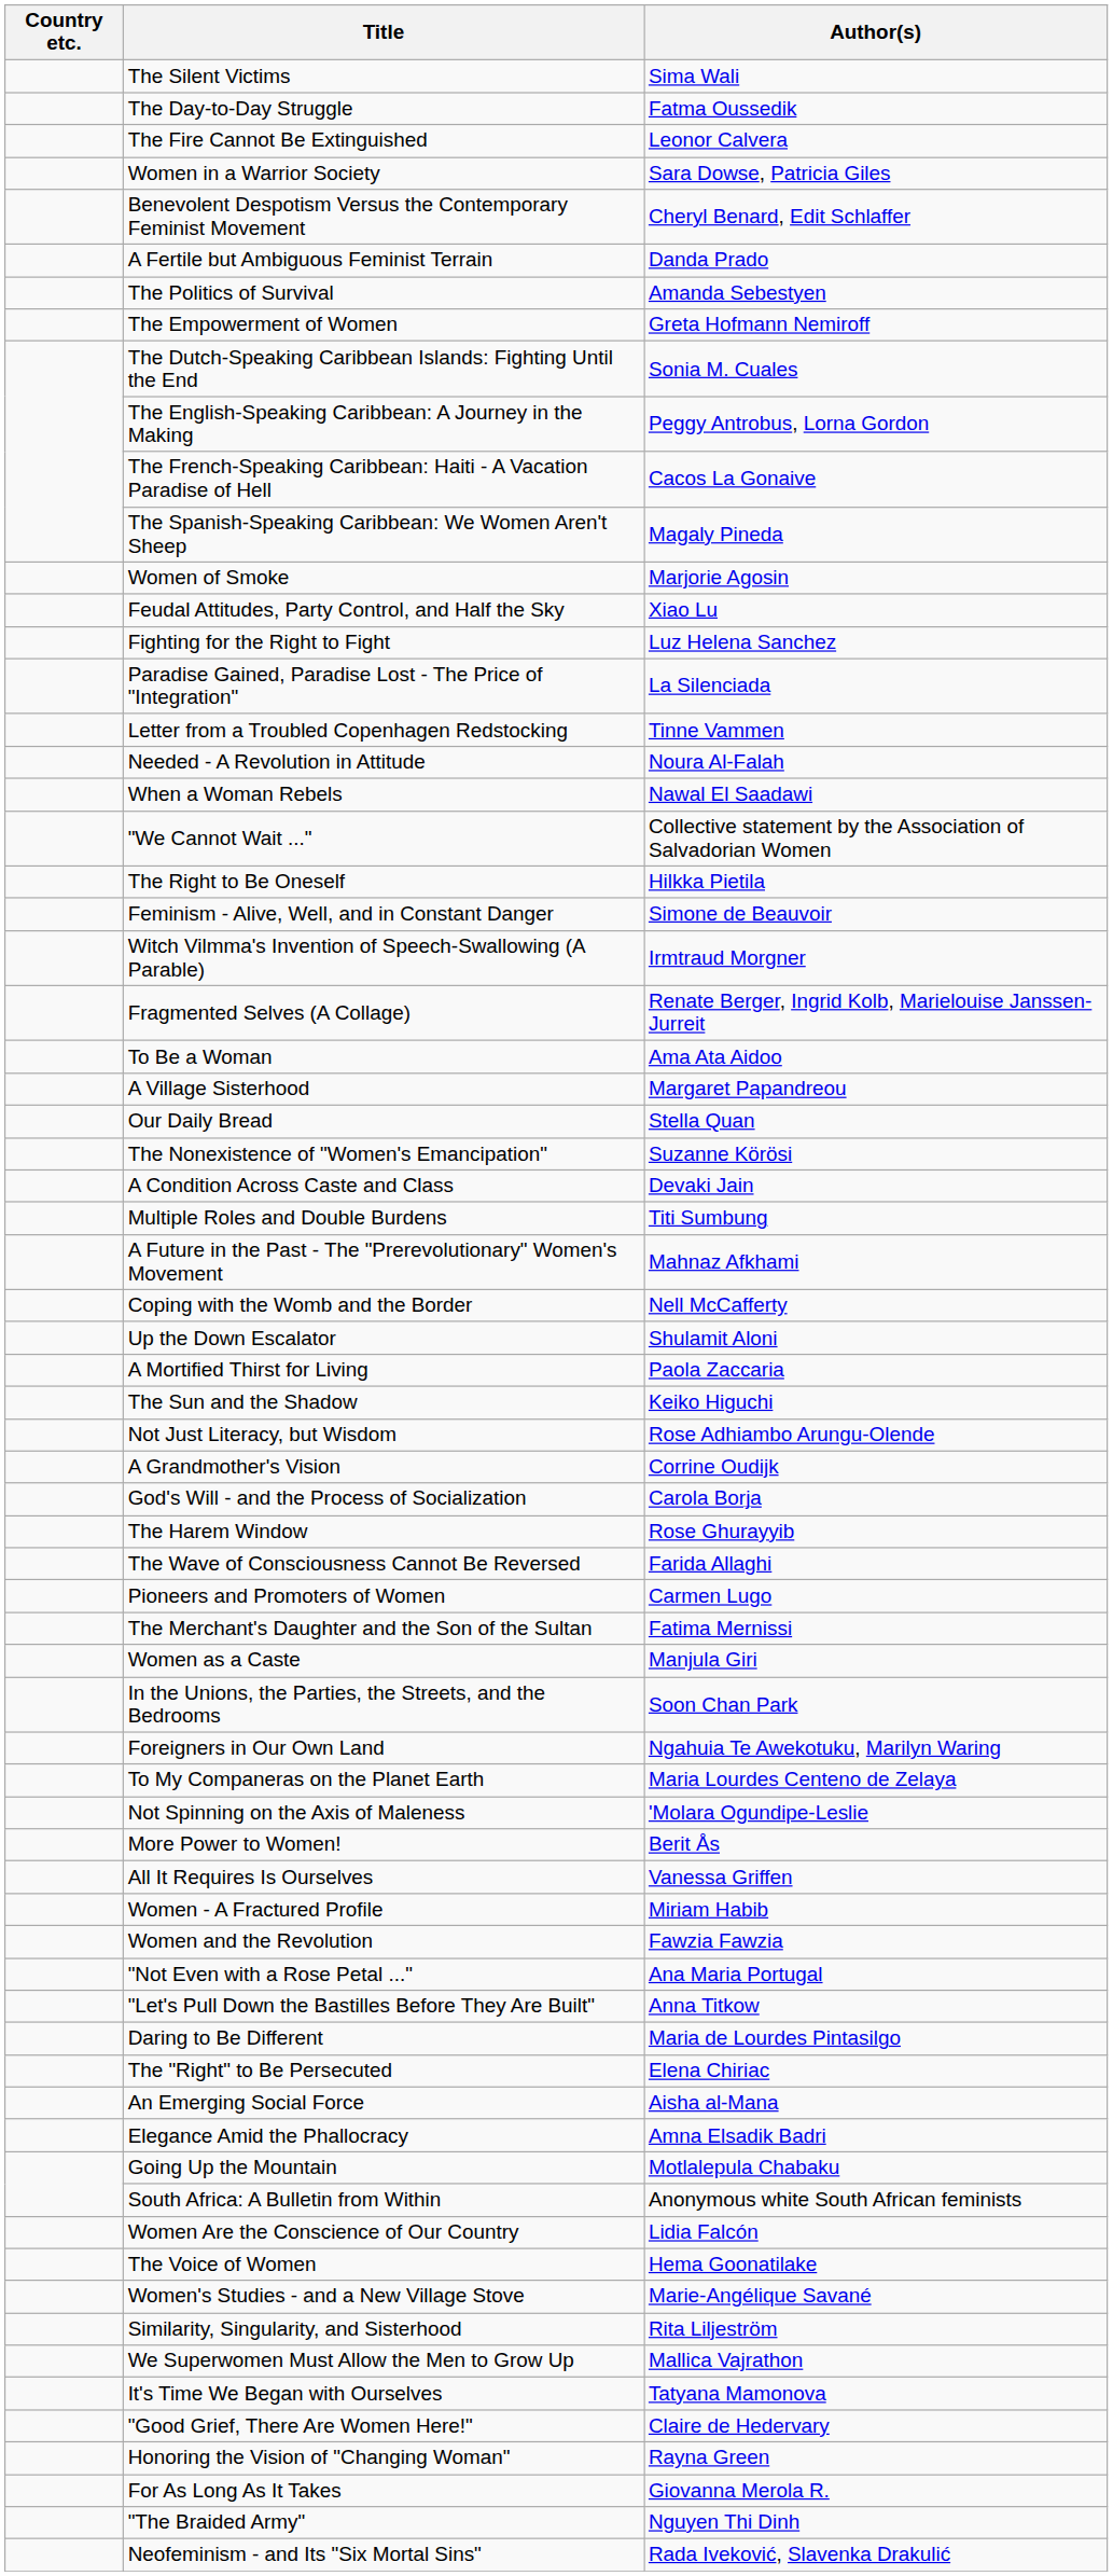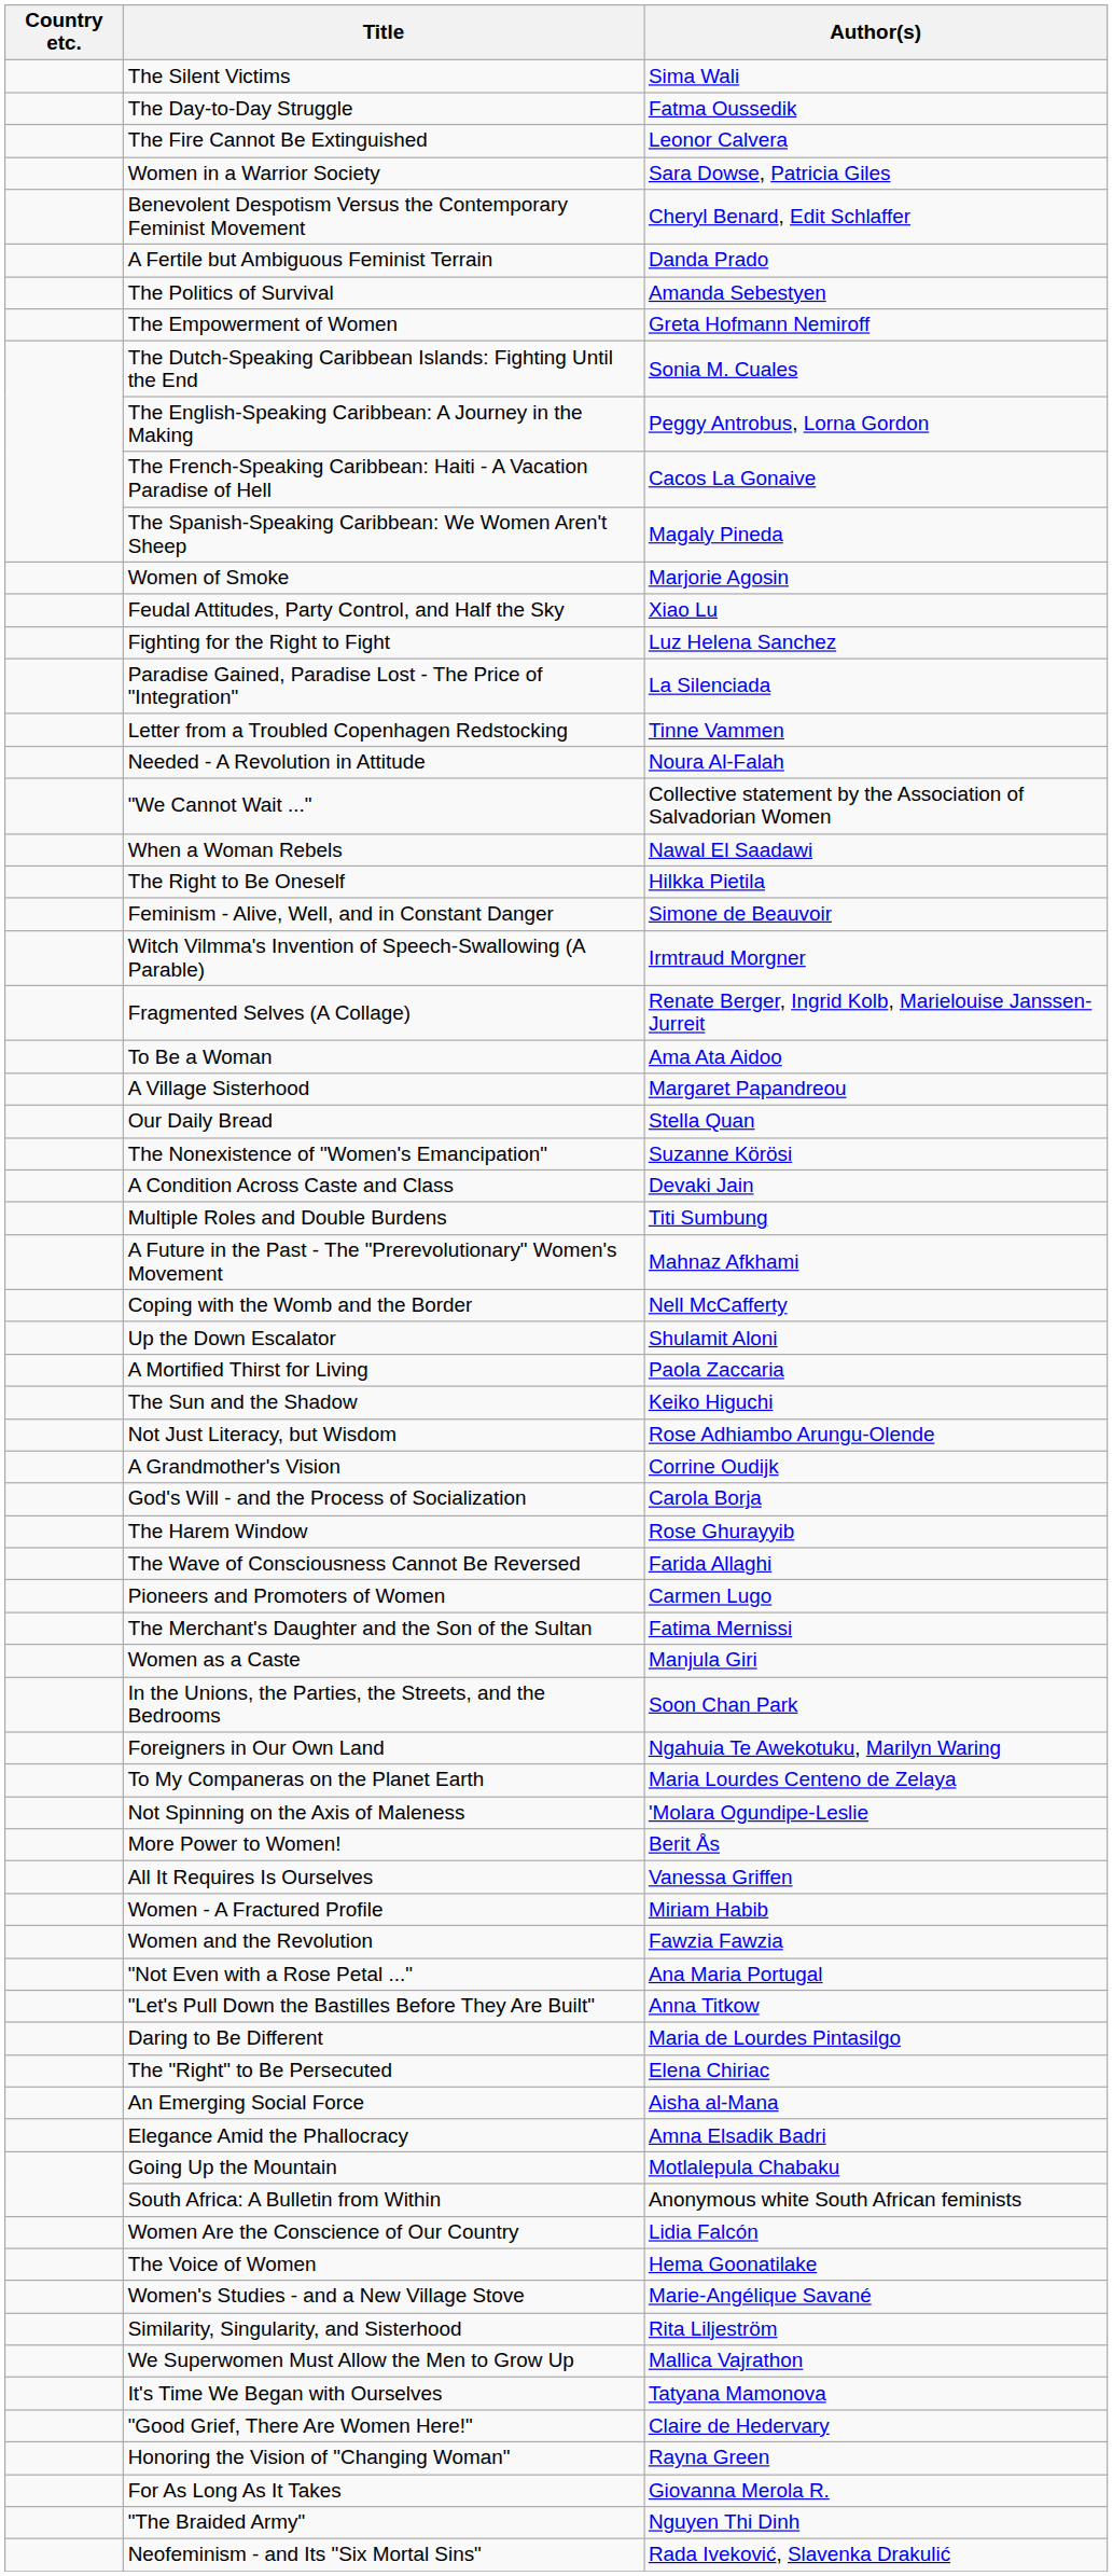 <table class="wikitable">
 <tr>
 <th>Country etc.</th>
 <th>Title</th>
 <th>Author(s)</th>
 </tr>
 <tr>
 <td></td>
 <td>The Silent Victims</td>
 <td><a href='#'>Sima Wali</a></td>
 </tr>
 <tr>
 <td></td>
 <td>The Day-to-Day Struggle</td>
 <td><a href='#'>Fatma Oussedik</a></td>
 </tr>
 <tr>
 <td></td>
 <td>The Fire Cannot Be Extinguished</td>
 <td><a href='#'>Leonor Calvera</a></td>
 </tr>
 <tr>
 <td></td>
 <td>Women in a Warrior Society</td>
 <td><a href='#'>Sara Dowse</a>, <a href='#'>Patricia Giles</a></td>
 </tr>
 <tr>
 <td></td>
 <td>Benevolent Despotism Versus the Contemporary Feminist Movement</td>
 <td><a href='#'>Cheryl Benard</a>, <a href='#'>Edit Schlaffer</a></td>
 </tr>
 <tr>
 <td></td>
 <td>A Fertile but Ambiguous Feminist Terrain</td>
 <td><a href='#'>Danda Prado</a></td>
 </tr>
 <tr>
 <td></td>
 <td>The Politics of Survival</td>
 <td><a href='#'>Amanda Sebestyen</a></td>
 </tr>
 <tr>
 <td></td>
 <td>The Empowerment of Women</td>
 <td><a href='#'>Greta Hofmann Nemiroff</a></td>
 </tr>
 <tr>
 <td rowspan="4"></td>
 <td>The Dutch-Speaking Caribbean Islands: Fighting Until the End</td>
 <td><a href='#'>Sonia M. Cuales</a></td>
 </tr>
 <tr>
 <td>The English-Speaking Caribbean: A Journey in the Making</td>
 <td><a href='#'>Peggy Antrobus</a>, <a href='#'>Lorna Gordon</a></td>
 </tr>
 <tr>
 <td>The French-Speaking Caribbean: Haiti - A Vacation Paradise of Hell</td>
 <td><a href='#'>Cacos La Gonaive</a></td>
 </tr>
 <tr>
 <td>The Spanish-Speaking Caribbean: We Women Aren't Sheep</td>
 <td><a href='#'>Magaly Pineda</a></td>
 </tr>
 <tr>
 <td></td>
 <td>Women of Smoke</td>
 <td><a href='#'>Marjorie Agosin</a></td>
 </tr>
 <tr>
 <td></td>
 <td>Feudal Attitudes, Party Control, and Half the Sky</td>
 <td><a href='#'>Xiao Lu</a></td>
 </tr>
 <tr>
 <td></td>
 <td>Fighting for the Right to Fight</td>
 <td><a href='#'>Luz Helena Sanchez</a></td>
 </tr>
 <tr>
 <td></td>
 <td>Paradise Gained, Paradise Lost - The Price of "Integration"</td>
 <td><a href='#'>La Silenciada</a></td>
 </tr>
 <tr>
 <td></td>
 <td>Letter from a Troubled Copenhagen Redstocking</td>
 <td><a href='#'>Tinne Vammen</a></td>
 </tr>
 <tr>
 <td></td>
 <td>Needed - A Revolution in Attitude</td>
 <td><a href='#'>Noura Al-Falah</a></td>
 </tr>
 <tr>
 <td></td>
-<td>When a Woman Rebels</td>
-<td><a href='#'>Nawal El Saadawi</a></td>
+<td>"We Cannot Wait ..."</td>
+<td>Collective statement by the Association of Salvadorian Women</td>
 </tr>
 <tr>
 <td></td>
-<td>"We Cannot Wait ..."</td>
-<td>Collective statement by the Association of Salvadorian Women</td>
+<td>When a Woman Rebels</td>
+<td><a href='#'>Nawal El Saadawi</a></td>
 </tr>
 <tr>
 <td></td>
 <td>The Right to Be Oneself</td>
 <td><a href='#'>Hilkka Pietila</a></td>
 </tr>
 <tr>
 <td></td>
 <td>Feminism - Alive, Well, and in Constant Danger</td>
 <td><a href='#'>Simone de Beauvoir</a></td>
 </tr>
 <tr>
 <td></td>
 <td>Witch Vilmma's Invention of Speech-Swallowing (A Parable)</td>
 <td><a href='#'>Irmtraud Morgner</a></td>
 </tr>
 <tr>
 <td></td>
 <td>Fragmented Selves (A Collage)</td>
 <td><a href='#'>Renate Berger</a>, <a href='#'>Ingrid Kolb</a>, <a href='#'>Marielouise Janssen-Jurreit</a></td>
 </tr>
 <tr>
 <td></td>
 <td>To Be a Woman</td>
 <td><a href='#'>Ama Ata Aidoo</a></td>
 </tr>
 <tr>
 <td></td>
 <td>A Village Sisterhood</td>
 <td><a href='#'>Margaret Papandreou</a></td>
 </tr>
 <tr>
 <td></td>
 <td>Our Daily Bread</td>
 <td><a href='#'>Stella Quan</a></td>
 </tr>
 <tr>
 <td></td>
 <td>The Nonexistence of "Women's Emancipation"</td>
 <td><a href='#'>Suzanne Körösi</a></td>
 </tr>
 <tr>
 <td></td>
 <td>A Condition Across Caste and Class</td>
 <td><a href='#'>Devaki Jain</a></td>
 </tr>
 <tr>
 <td></td>
 <td>Multiple Roles and Double Burdens</td>
 <td><a href='#'>Titi Sumbung</a></td>
 </tr>
 <tr>
 <td></td>
 <td>A Future in the Past - The "Prerevolutionary" Women's Movement</td>
 <td><a href='#'>Mahnaz Afkhami</a></td>
 </tr>
 <tr>
 <td></td>
 <td>Coping with the Womb and the Border</td>
 <td><a href='#'>Nell McCafferty</a></td>
 </tr>
 <tr>
 <td></td>
 <td>Up the Down Escalator</td>
 <td><a href='#'>Shulamit Aloni</a></td>
 </tr>
 <tr>
 <td></td>
 <td>A Mortified Thirst for Living</td>
 <td><a href='#'>Paola Zaccaria</a></td>
 </tr>
 <tr>
 <td></td>
 <td>The Sun and the Shadow</td>
 <td><a href='#'>Keiko Higuchi</a></td>
 </tr>
 <tr>
 <td></td>
 <td>Not Just Literacy, but Wisdom</td>
 <td><a href='#'>Rose Adhiambo Arungu-Olende</a></td>
 </tr>
 <tr>
 <td></td>
 <td>A Grandmother's Vision</td>
 <td><a href='#'>Corrine Oudijk</a></td>
 </tr>
 <tr>
 <td></td>
 <td>God's Will - and the Process of Socialization</td>
 <td><a href='#'>Carola Borja</a></td>
 </tr>
 <tr>
 <td></td>
 <td>The Harem Window</td>
 <td><a href='#'>Rose Ghurayyib</a></td>
 </tr>
 <tr>
 <td></td>
 <td>The Wave of Consciousness Cannot Be Reversed</td>
 <td><a href='#'>Farida Allaghi</a></td>
 </tr>
 <tr>
 <td></td>
 <td>Pioneers and Promoters of Women</td>
 <td><a href='#'>Carmen Lugo</a></td>
 </tr>
 <tr>
 <td></td>
 <td>The Merchant's Daughter and the Son of the Sultan</td>
 <td><a href='#'>Fatima Mernissi</a></td>
 </tr>
 <tr>
 <td></td>
 <td>Women as a Caste</td>
 <td><a href='#'>Manjula Giri</a></td>
 </tr>
 <tr>
 <td></td>
 <td>In the Unions, the Parties, the Streets, and the Bedrooms</td>
 <td><a href='#'>Soon Chan Park</a></td>
 </tr>
 <tr>
 <td></td>
 <td>Foreigners in Our Own Land</td>
 <td><a href='#'>Ngahuia Te Awekotuku</a>, <a href='#'>Marilyn Waring</a></td>
 </tr>
 <tr>
 <td></td>
 <td>To My Companeras on the Planet Earth</td>
 <td><a href='#'>Maria Lourdes Centeno de Zelaya</a></td>
 </tr>
 <tr>
 <td></td>
 <td>Not Spinning on the Axis of Maleness</td>
 <td><a href='#'>'Molara Ogundipe-Leslie</a></td>
 </tr>
 <tr>
 <td></td>
 <td>More Power to Women!</td>
 <td><a href='#'>Berit Ås</a></td>
 </tr>
 <tr>
 <td></td>
 <td>All It Requires Is Ourselves</td>
 <td><a href='#'>Vanessa Griffen</a></td>
 </tr>
 <tr>
 <td></td>
 <td>Women - A Fractured Profile</td>
 <td><a href='#'>Miriam Habib</a></td>
 </tr>
 <tr>
 <td></td>
 <td>Women and the Revolution</td>
 <td><a href='#'>Fawzia Fawzia</a></td>
 </tr>
 <tr>
 <td></td>
 <td>"Not Even with a Rose Petal ..."</td>
 <td><a href='#'>Ana Maria Portugal</a></td>
 </tr>
 <tr>
 <td></td>
 <td>"Let's Pull Down the Bastilles Before They Are Built"</td>
 <td><a href='#'>Anna Titkow</a></td>
 </tr>
 <tr>
 <td></td>
 <td>Daring to Be Different</td>
 <td><a href='#'>Maria de Lourdes Pintasilgo</a></td>
 </tr>
 <tr>
 <td></td>
 <td>The "Right" to Be Persecuted</td>
 <td><a href='#'>Elena Chiriac</a></td>
 </tr>
 <tr>
 <td></td>
 <td>An Emerging Social Force</td>
 <td><a href='#'>Aisha al-Mana</a></td>
 </tr>
 <tr>
 <td></td>
 <td>Elegance Amid the Phallocracy</td>
 <td><a href='#'>Amna Elsadik Badri</a></td>
 </tr>
 <tr>
 <td rowspan="2"></td>
 <td>Going Up the Mountain</td>
 <td><a href='#'>Motlalepula Chabaku</a></td>
 </tr>
 <tr>
 <td>South Africa: A Bulletin from Within</td>
 <td>Anonymous white South African feminists</td>
 </tr>
 <tr>
 <td></td>
 <td>Women Are the Conscience of Our Country</td>
 <td><a href='#'>Lidia Falcón</a></td>
 </tr>
 <tr>
 <td></td>
 <td>The Voice of Women</td>
 <td><a href='#'>Hema Goonatilake</a></td>
 </tr>
 <tr>
 <td></td>
 <td>Women's Studies - and a New Village Stove</td>
 <td><a href='#'>Marie-Angélique Savané</a></td>
 </tr>
 <tr>
 <td></td>
 <td>Similarity, Singularity, and Sisterhood</td>
 <td><a href='#'>Rita Liljeström</a></td>
 </tr>
 <tr>
 <td></td>
 <td>We Superwomen Must Allow the Men to Grow Up</td>
 <td><a href='#'>Mallica Vajrathon</a></td>
 </tr>
 <tr>
 <td></td>
 <td>It's Time We Began with Ourselves</td>
 <td><a href='#'>Tatyana Mamonova</a></td>
 </tr>
 <tr>
 <td></td>
 <td>"Good Grief, There Are Women Here!"</td>
 <td><a href='#'>Claire de Hedervary</a></td>
 </tr>
 <tr>
 <td></td>
 <td>Honoring the Vision of "Changing Woman"</td>
 <td><a href='#'>Rayna Green</a></td>
 </tr>
 <tr>
 <td></td>
 <td>For As Long As It Takes</td>
 <td><a href='#'>Giovanna Merola R.</a></td>
 </tr>
 <tr>
 <td></td>
 <td>"The Braided Army"</td>
 <td><a href='#'>Nguyen Thi Dinh</a></td>
 </tr>
 <tr>
 <td></td>
 <td>Neofeminism - and Its "Six Mortal Sins"</td>
 <td><a href='#'>Rada Iveković</a>, <a href='#'>Slavenka Drakulić</a></td>
 </tr>
 </table>
